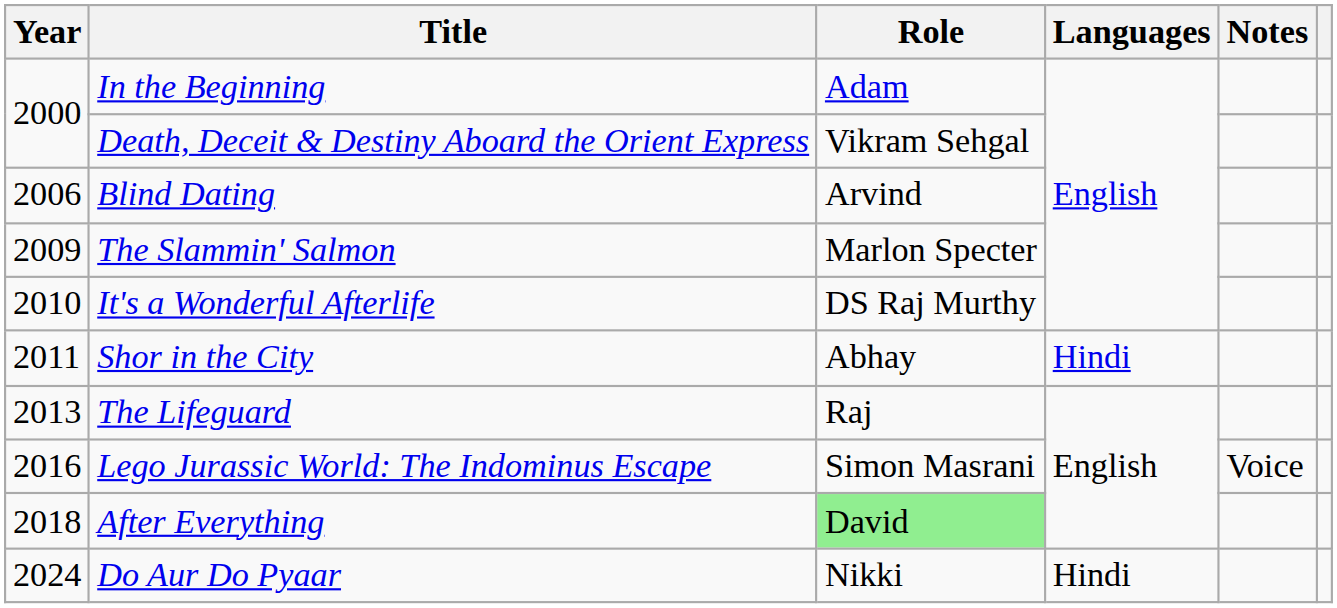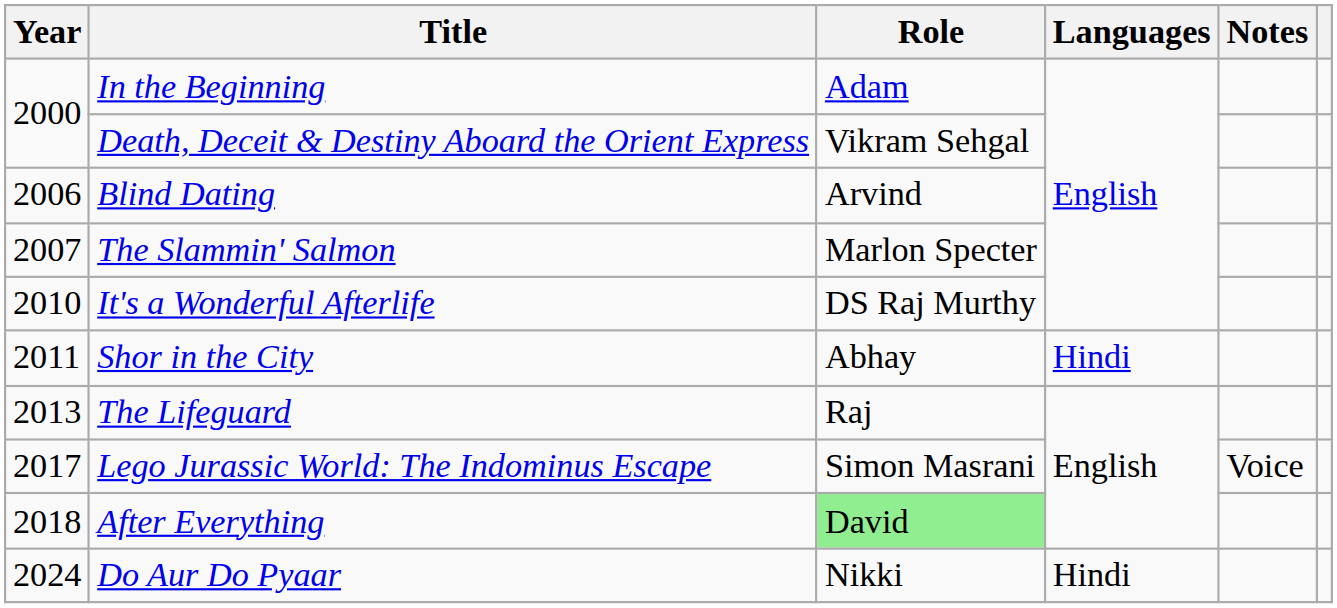 <table class="wikitable sortable plainrowheaders">
 <tr>
 <th>Year</th>
 <th>Title</th>
 <th>Role</th>
 <th>Languages</th>
 <th class="unsortable">Notes</th>
 <th class="unsortable"></th>
 </tr>
 <tr>
 <td rowspan="2">2000</td>
 <td><em><a href='#'>In the Beginning</a></em></td>
 <td><a href='#'>Adam</a></td>
 <td rowspan="5"><a href='#'>English</a></td>
 <td></td>
 <td></td>
 </tr>
 <tr>
 <td><em><a href='#'>Death, Deceit & Destiny Aboard the Orient Express</a></em></td>
 <td>Vikram Sehgal</td>
 <td></td>
 <td></td>
 </tr>
 <tr>
 <td>2006</td>
 <td><em><a href='#'>Blind Dating</a></em></td>
 <td>Arvind</td>
 <td></td>
 <td></td>
 </tr>
 <tr>
-<td>2009</td>
+<td>2007</td>
 <td><em><a href='#'>The Slammin' Salmon</a></em></td>
 <td>Marlon Specter</td>
 <td></td>
 <td></td>
 </tr>
 <tr>
 <td>2010</td>
 <td><em><a href='#'>It's a Wonderful Afterlife</a></em></td>
 <td>DS Raj Murthy</td>
 <td></td>
 <td></td>
 </tr>
 <tr>
 <td>2011</td>
 <td><em><a href='#'>Shor in the City</a></em></td>
 <td>Abhay</td>
 <td><a href='#'>Hindi</a></td>
 <td></td>
 <td></td>
 </tr>
 <tr>
 <td>2013</td>
 <td><em><a href='#'>The Lifeguard</a></em></td>
 <td>Raj</td>
 <td rowspan="3">English</td>
 <td></td>
 <td></td>
 </tr>
 <tr>
-<td>2016</td>
+<td>2017</td>
 <td><em><a href='#'>Lego Jurassic World: The Indominus Escape</a></em></td>
 <td>Simon Masrani</td>
 <td>Voice</td>
 <td></td>
 </tr>
 <tr>
 <td>2018</td>
 <td><em><a href='#'>After Everything</a></em></td>
 <td style="background: lightgreen;">David</td>
 <td></td>
 <td></td>
 </tr>
 <tr>
 <td>2024</td>
 <td><em><a href='#'>Do Aur Do Pyaar</a></em></td>
 <td>Nikki</td>
 <td>Hindi</td>
 <td></td>
 <td></td>
 </tr>
 </table>
